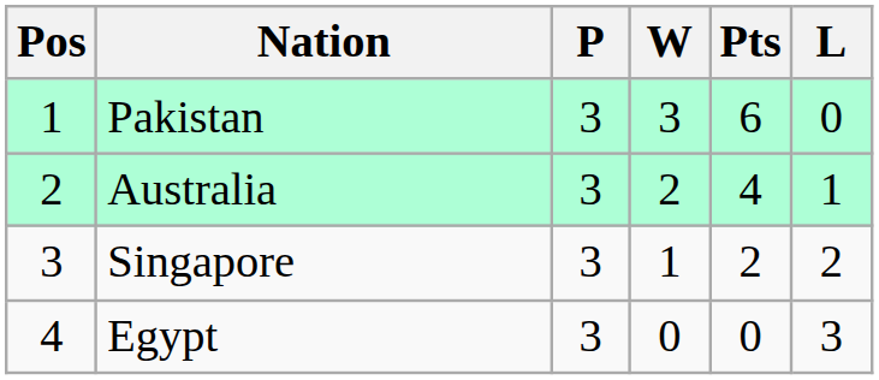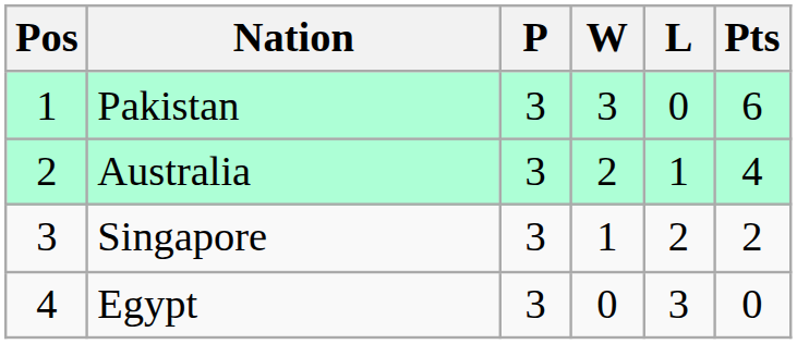 <table class="wikitable" style="font-size: 100%">
 <tr>
 <th width=20>Pos</th>
 <th width=150>Nation</th>
 <th width=20>P</th>
 <th width=20>W</th>
+<th width=20>L</th>
 <th width=20>Pts</th>
-<th width=20>L</th>
 </tr>
 <tr align=center style="background: #ADFFD6;">
 <td>1</td>
 <td align="left"> Pakistan</td>
 <td>3</td>
 <td>3</td>
+<td>0</td>
 <td>6</td>
-<td>0</td>
 </tr>
 <tr align=center style="background: #ADFFD6;">
 <td>2</td>
 <td align="left"> Australia</td>
 <td>3</td>
 <td>2</td>
+<td>1</td>
 <td>4</td>
-<td>1</td>
 </tr>
 <tr align=center>
 <td>3</td>
 <td align="left"> Singapore</td>
 <td>3</td>
 <td>1</td>
 <td>2</td>
 <td>2</td>
 </tr>
 <tr align=center>
 <td>4</td>
 <td align="left"> Egypt</td>
 <td>3</td>
 <td>0</td>
+<td>3</td>
 <td>0</td>
-<td>3</td>
 </tr>
 </table>
